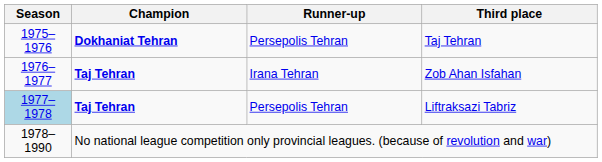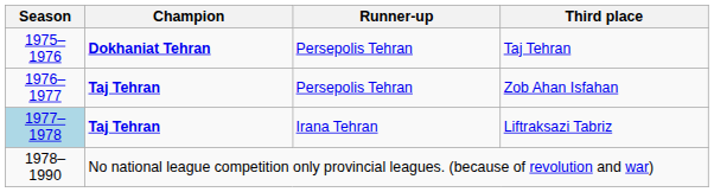 <table class="wikitable">
 <tr>
 <th width=80>Season</th>
 <th width=220>Champion</th>
 <th width=220>Runner-up</th>
 <th width=220>Third place</th>
 </tr>
 <tr>
 <td align=center><a href='#'>1975–1976</a></td>
 <td><strong><a href='#'>Dokhaniat Tehran</a></strong></td>
 <td><a href='#'>Persepolis Tehran</a></td>
 <td><a href='#'>Taj Tehran</a></td>
 </tr>
 <tr>
 <td align=center><a href='#'>1976–1977</a></td>
 <td><strong><a href='#'>Taj Tehran</a></strong></td>
-<td><a href='#'>Irana Tehran</a></td>
+<td><a href='#'>Persepolis Tehran</a></td>
 <td><a href='#'>Zob Ahan Isfahan</a></td>
 </tr>
 <tr>
 <td align=center style="background: lightblue;"><a href='#'>1977–1978</a></td>
 <td><strong><a href='#'>Taj Tehran</a></strong></td>
-<td><a href='#'>Persepolis Tehran</a></td>
+<td><a href='#'>Irana Tehran</a></td>
 <td><a href='#'>Liftraksazi Tabriz</a></td>
 </tr>
 <tr>
 <td align=center>1978–1990</td>
 <td colspan=3>No national league competition only provincial leagues. (because of <a href='#'>revolution</a> and <a href='#'>war</a>)</td>
 </tr>
 </table>
